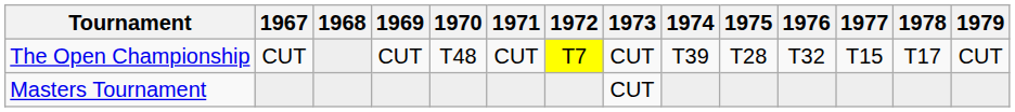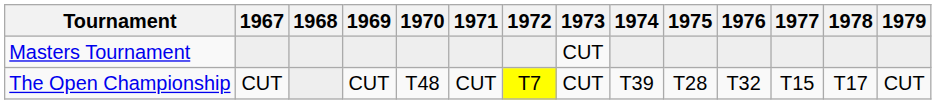 <table class="wikitable" style="font-size:95%;text-align:center;">
 <tr>
 <th>Tournament</th>
 <th>1967</th>
 <th>1968</th>
 <th>1969</th>
 <th>1970</th>
 <th>1971</th>
 <th>1972</th>
 <th>1973</th>
 <th>1974</th>
 <th>1975</th>
 <th>1976</th>
 <th>1977</th>
 <th>1978</th>
 <th>1979</th>
 </tr>
 <tr>
+<td align=left><a href='#'>Masters Tournament</a></td>
+<td style="background:#eeeeee;"></td>
+<td style="background:#eeeeee;"></td>
+<td style="background:#eeeeee;"></td>
+<td style="background:#eeeeee;"></td>
+<td style="background:#eeeeee;"></td>
+<td style="background:#eeeeee;"></td>
+<td>CUT</td>
+<td style="background:#eeeeee;"></td>
+<td style="background:#eeeeee;"></td>
+<td style="background:#eeeeee;"></td>
+<td style="background:#eeeeee;"></td>
+<td style="background:#eeeeee;"></td>
+<td style="background:#eeeeee;"></td>
+</tr>
+<tr>
 <td align=left><a href='#'>The Open Championship</a></td>
 <td>CUT</td>
 <td style="background:#eeeeee;"></td>
 <td>CUT</td>
 <td>T48</td>
 <td>CUT</td>
 <td style="background:yellow;">T7</td>
 <td>CUT</td>
 <td>T39</td>
 <td>T28</td>
 <td>T32</td>
 <td>T15</td>
 <td>T17</td>
 <td>CUT</td>
 </tr>
-<tr>
-<td align=left><a href='#'>Masters Tournament</a></td>
-<td style="background:#eeeeee;"></td>
-<td style="background:#eeeeee;"></td>
-<td style="background:#eeeeee;"></td>
-<td style="background:#eeeeee;"></td>
-<td style="background:#eeeeee;"></td>
-<td style="background:#eeeeee;"></td>
-<td>CUT</td>
-<td style="background:#eeeeee;"></td>
-<td style="background:#eeeeee;"></td>
-<td style="background:#eeeeee;"></td>
-<td style="background:#eeeeee;"></td>
-<td style="background:#eeeeee;"></td>
-<td style="background:#eeeeee;"></td>
-</tr>
 </table>
